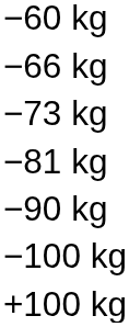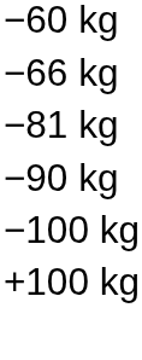 <table>
 <tr>
 <td>−60 kg</td>
 <td></td>
 <td></td>
 <td><br></td>
 </tr>
 <tr>
 <td>−66 kg</td>
-<td></td>
-<td></td>
-<td><br></td>
-</tr>
-<tr>
-<td>−73 kg</td>
 <td></td>
 <td></td>
 <td><br></td>
 </tr>
 <tr>
 <td>−81 kg</td>
 <td></td>
 <td></td>
 <td><br></td>
 </tr>
 <tr>
 <td>−90 kg</td>
 <td></td>
 <td></td>
 <td><br></td>
 </tr>
 <tr>
 <td>−100 kg</td>
 <td></td>
 <td></td>
 <td><br></td>
 </tr>
 <tr>
 <td>+100 kg</td>
 <td></td>
 <td></td>
 <td><br></td>
 </tr>
 </table>
